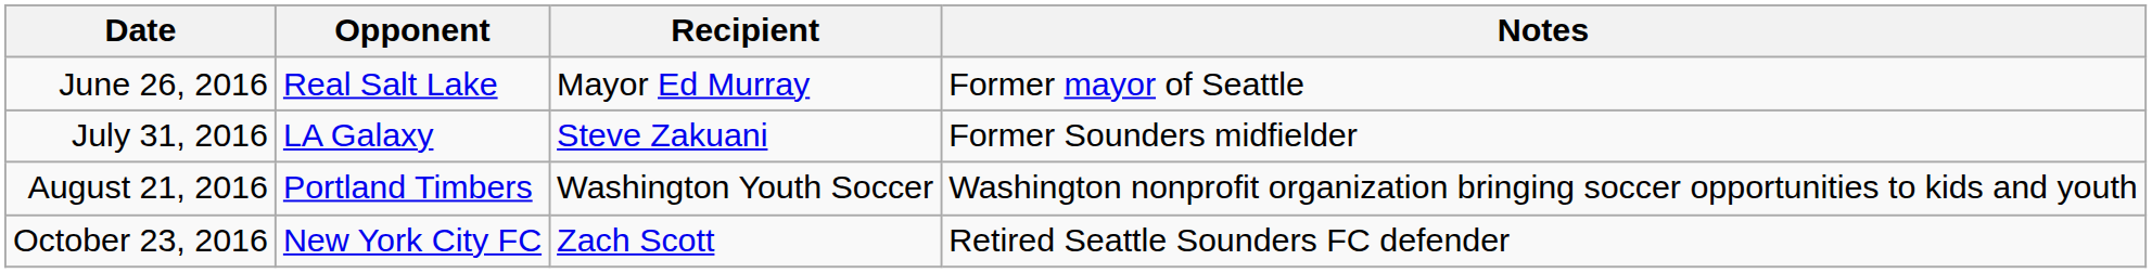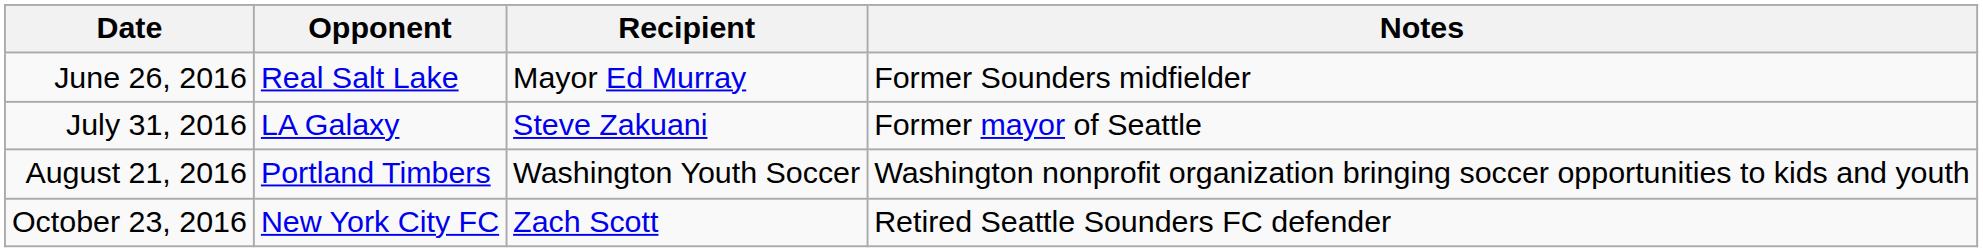 <table class="wikitable">
 <tr>
 <th>Date</th>
 <th>Opponent</th>
 <th>Recipient</th>
 <th>Notes</th>
 </tr>
 <tr>
 <td align=right>June 26, 2016</td>
 <td><a href='#'>Real Salt Lake</a></td>
 <td>Mayor <a href='#'>Ed Murray</a></td>
-<td>Former <a href='#'>mayor</a> of Seattle</td>
+<td>Former Sounders midfielder</td>
 </tr>
 <tr>
 <td align=right>July 31, 2016</td>
 <td><a href='#'>LA Galaxy</a></td>
 <td><a href='#'>Steve Zakuani</a></td>
-<td>Former Sounders midfielder</td>
+<td>Former <a href='#'>mayor</a> of Seattle</td>
 </tr>
 <tr>
 <td align=right>August 21, 2016</td>
 <td><a href='#'>Portland Timbers</a></td>
 <td>Washington Youth Soccer</td>
 <td>Washington nonprofit organization bringing soccer opportunities to kids and youth</td>
 </tr>
 <tr>
 <td align=right>October 23, 2016</td>
 <td><a href='#'>New York City FC</a></td>
 <td><a href='#'>Zach Scott</a></td>
 <td>Retired Seattle Sounders FC defender</td>
 </tr>
 </table>
